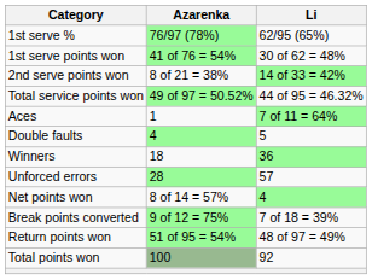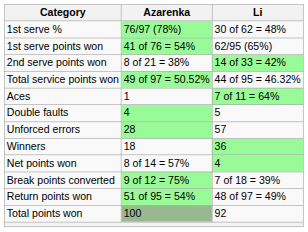 <table class="wikitable">
 <tr>
 <th>Category</th>
 <th> Azarenka</th>
 <th> Li</th>
 </tr>
 <tr>
 <td>1st serve %</td>
 <td bgcolor=98FB98>76/97 (78%)</td>
-<td>62/95 (65%)</td>
+<td>30 of 62 = 48%</td>
 </tr>
 <tr>
 <td>1st serve points won</td>
 <td bgcolor=98FB98>41 of 76 = 54%</td>
-<td>30 of 62 = 48%</td>
+<td>62/95 (65%)</td>
 </tr>
 <tr>
 <td>2nd serve points won</td>
 <td>8 of 21 = 38%</td>
 <td bgcolor=98FB98>14 of 33 = 42%</td>
 </tr>
 <tr>
 <td>Total service points won</td>
 <td bgcolor=98FB98>49 of 97 = 50.52%</td>
 <td>44 of 95 = 46.32%</td>
 </tr>
 <tr>
 <td>Aces</td>
 <td>1</td>
 <td bgcolor=98FB98>7 of 11 = 64%</td>
 </tr>
 <tr>
 <td>Double faults</td>
 <td bgcolor=98FB98>4</td>
 <td>5</td>
 </tr>
 <tr>
+<td>Unforced errors</td>
+<td bgcolor=98FB98>28</td>
+<td>57</td>
+</tr>
+<tr>
 <td>Winners</td>
 <td>18</td>
 <td bgcolor=98FB98>36</td>
-</tr>
-<tr>
-<td>Unforced errors</td>
-<td bgcolor=98FB98>28</td>
-<td>57</td>
 </tr>
 <tr>
 <td>Net points won</td>
 <td>8 of 14 = 57%</td>
 <td bgcolor=98FB98>4</td>
 </tr>
 <tr>
 <td>Break points converted</td>
 <td bgcolor=98FB98>9 of 12 = 75%</td>
 <td>7 of 18 = 39%</td>
 </tr>
 <tr>
 <td>Return points won</td>
 <td bgcolor=98FB98>51 of 95 = 54%</td>
 <td>48 of 97 = 49%</td>
 </tr>
 <tr>
 <td>Total points won</td>
 <td bgcolor=98FB989>100</td>
 <td>92</td>
 </tr>
 <tr>
 <th colspan=3></th>
 </tr>
 </table>
